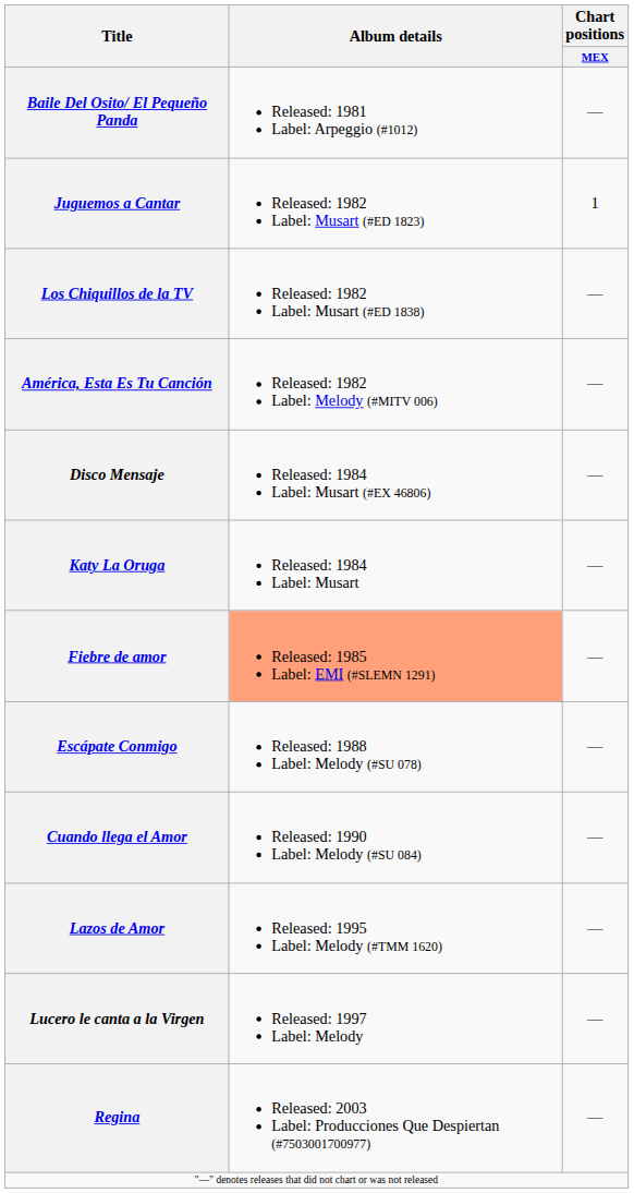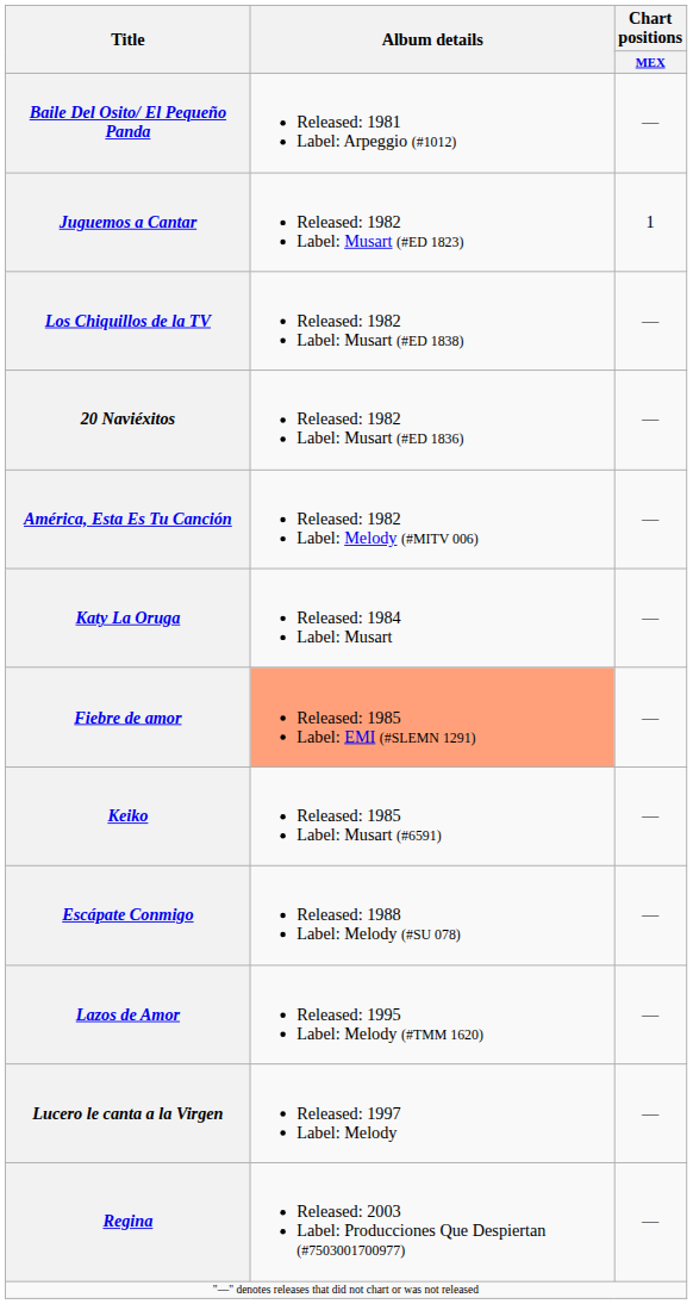 <table class="wikitable plainrowheaders" style="text-align:center;">
 <tr>
 <th rowspan="2" style="width:14em;">Title</th>
 <th rowspan="2" style="width:21em;">Album details</th>
 <th>Chart positions</th>
 </tr>
 <tr>
 <th style="width:3em;font-size:75%"><a href='#'>MEX</a></th>
 </tr>
 <tr>
 <th scope="row" align="center"><em> <a href='#'>Baile Del Osito/ El Pequeño Panda</a> </em></th>
 <td align="left"><br><ul><li>Released: 1981</li><li>Label: Arpeggio <small>(#1012)</small></li></ul></td>
 <td>—</td>
 </tr>
 <tr>
 <th scope="row" align="center"><em><a href='#'>Juguemos a Cantar</a> </em></th>
 <td align="left"><br><ul><li>Released: 1982</li><li>Label: <a href='#'>Musart</a> <small>(#ED 1823)</small></li></ul></td>
 <td>1</td>
 </tr>
 <tr>
 <th scope="row" align="center"><em><a href='#'>Los Chiquillos de la TV</a> </em></th>
 <td align="left"><br><ul><li>Released: 1982</li><li>Label: Musart <small>(#ED 1838)</small></li></ul></td>
 <td>—</td>
 </tr>
 <tr>
-<th scope="row" align="center"><em><a href='#'>América, Esta Es Tu Canción</a> </em></th>
-<td align="left"><br><ul><li>Released: 1982</li><li>Label: <a href='#'>Melody</a> <small>(#MITV 006)</small></li></ul></td>
+<th scope="row" align="center"><em>20 Naviéxitos </em></th>
+<td align="left"><br><ul><li>Released: 1982</li><li>Label: Musart <small>(#ED 1836)</small></li></ul></td>
 <td>—</td>
 </tr>
 <tr>
-<th scope="row" align="center"><em>Disco Mensaje </em></th>
-<td align="left"><br><ul><li>Released: 1984</li><li>Label: Musart <small>(#EX 46806)</small></li></ul></td>
+<th scope="row" align="center"><em><a href='#'>América, Esta Es Tu Canción</a> </em></th>
+<td align="left"><br><ul><li>Released: 1982</li><li>Label: <a href='#'>Melody</a> <small>(#MITV 006)</small></li></ul></td>
 <td>—</td>
 </tr>
 <tr>
 <th scope="row" align="center"><em><a href='#'>Katy La Oruga</a> </em></th>
 <td align="left"><br><ul><li>Released: 1984</li><li>Label: Musart</li></ul></td>
 <td>—</td>
 </tr>
 <tr>
 <th scope="row" align="center"><em><a href='#'>Fiebre de amor</a> </em></th>
 <td align="left" style="background: lightsalmon;"><br><ul><li>Released: 1985</li><li>Label: <a href='#'>EMI</a> <small>(#SLEMN 1291)</small></li></ul></td>
 <td>—</td>
 </tr>
 <tr>
-<th scope="row" align="center"><em><a href='#'>Escápate Conmigo</a> </em></th>
-<td align="left"><br><ul><li>Released: 1988</li><li>Label: Melody <small>(#SU 078)</small></li></ul></td>
+<th scope="row" align="center"><em><a href='#'>Keiko</a> </em></th>
+<td align="left"><br><ul><li>Released: 1985</li><li>Label: Musart <small>(#6591)</small></li></ul></td>
 <td>—</td>
 </tr>
 <tr>
-<th scope="row" align="center"><em><a href='#'>Cuando llega el Amor</a> </em></th>
-<td align="left"><br><ul><li>Released: 1990</li><li>Label: Melody <small>(#SU 084)</small></li></ul></td>
+<th scope="row" align="center"><em><a href='#'>Escápate Conmigo</a> </em></th>
+<td align="left"><br><ul><li>Released: 1988</li><li>Label: Melody <small>(#SU 078)</small></li></ul></td>
 <td>—</td>
 </tr>
 <tr>
 <th scope="row" align="center"><em><a href='#'>Lazos de Amor</a> </em></th>
 <td align="left"><br><ul><li>Released: 1995</li><li>Label: Melody <small>(#TMM 1620)</small></li></ul></td>
 <td>—</td>
 </tr>
 <tr>
 <th scope="row" align="center"><em>Lucero le canta a la Virgen </em></th>
 <td align="left"><br><ul><li>Released: 1997</li><li>Label: Melody</li></ul></td>
 <td>—</td>
 </tr>
 <tr>
 <th scope="row" align="center"><em><a href='#'>Regina</a> </em></th>
 <td align="left"><br><ul><li>Released: 2003</li><li>Label: Producciones Que Despiertan <small>(#7503001700977)</small></li></ul></td>
 <td>—</td>
 </tr>
 <tr>
 <td colspan="3" style="text-align:center; font-size:8pt;">"—" denotes releases that did not chart or was not released</td>
 </tr>
 </table>
